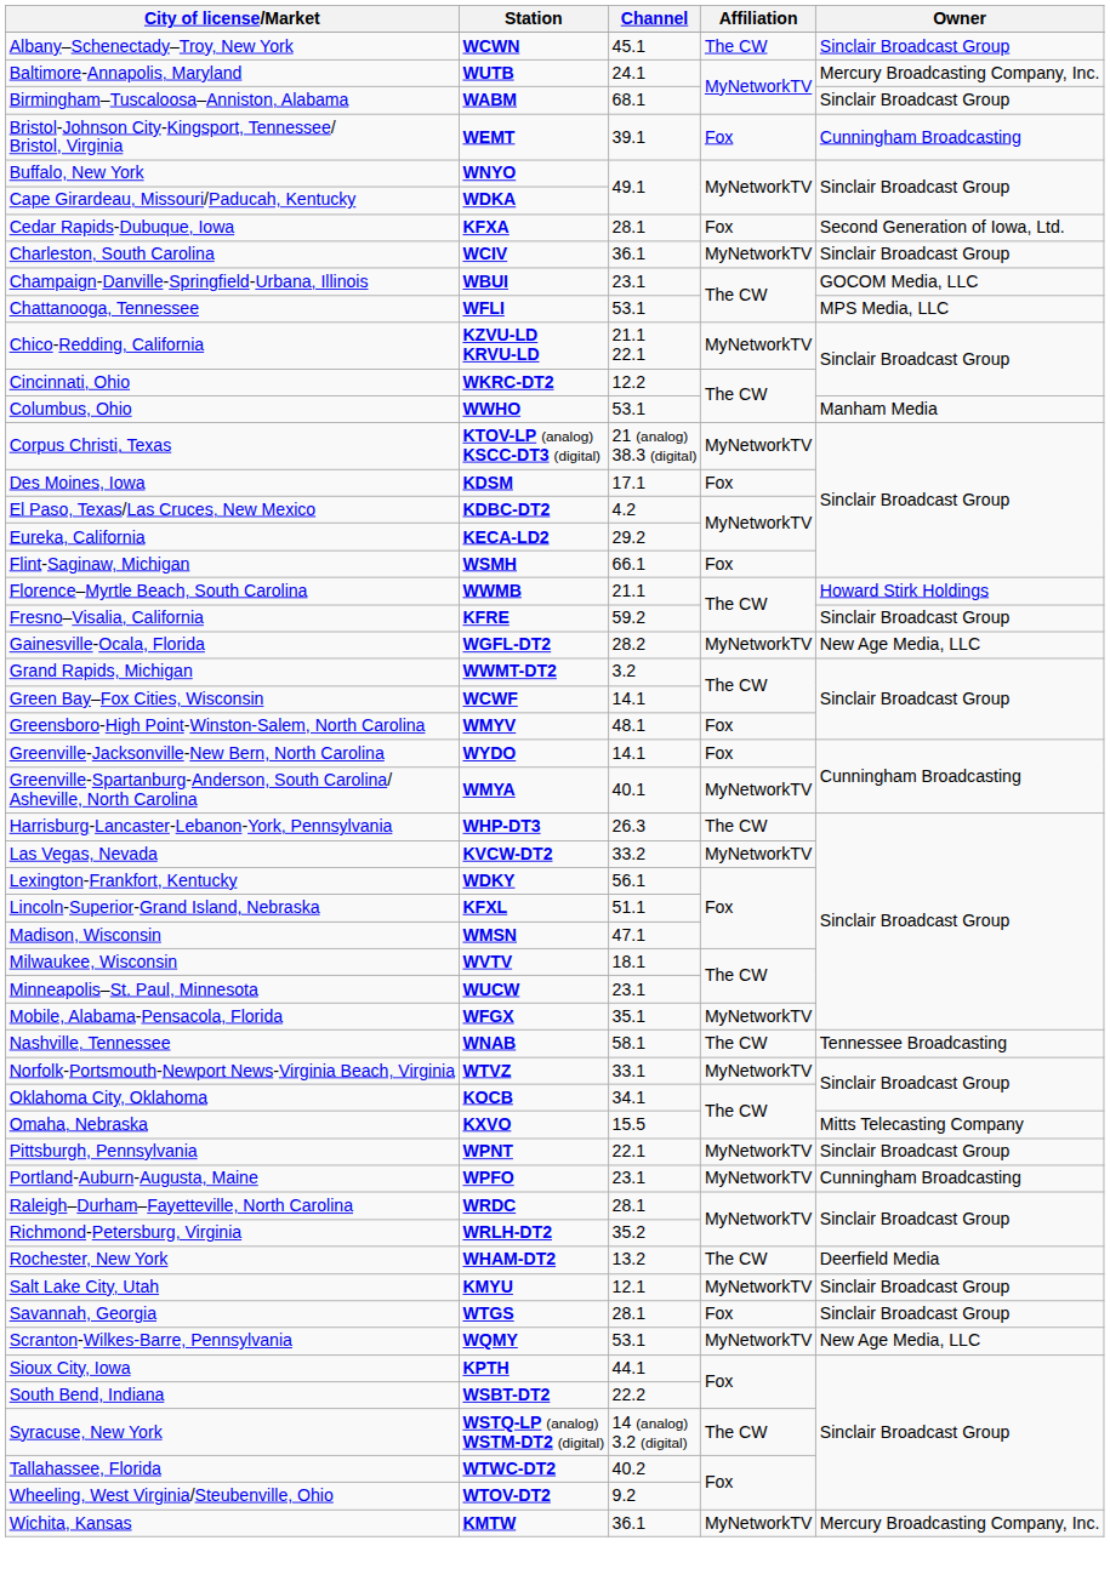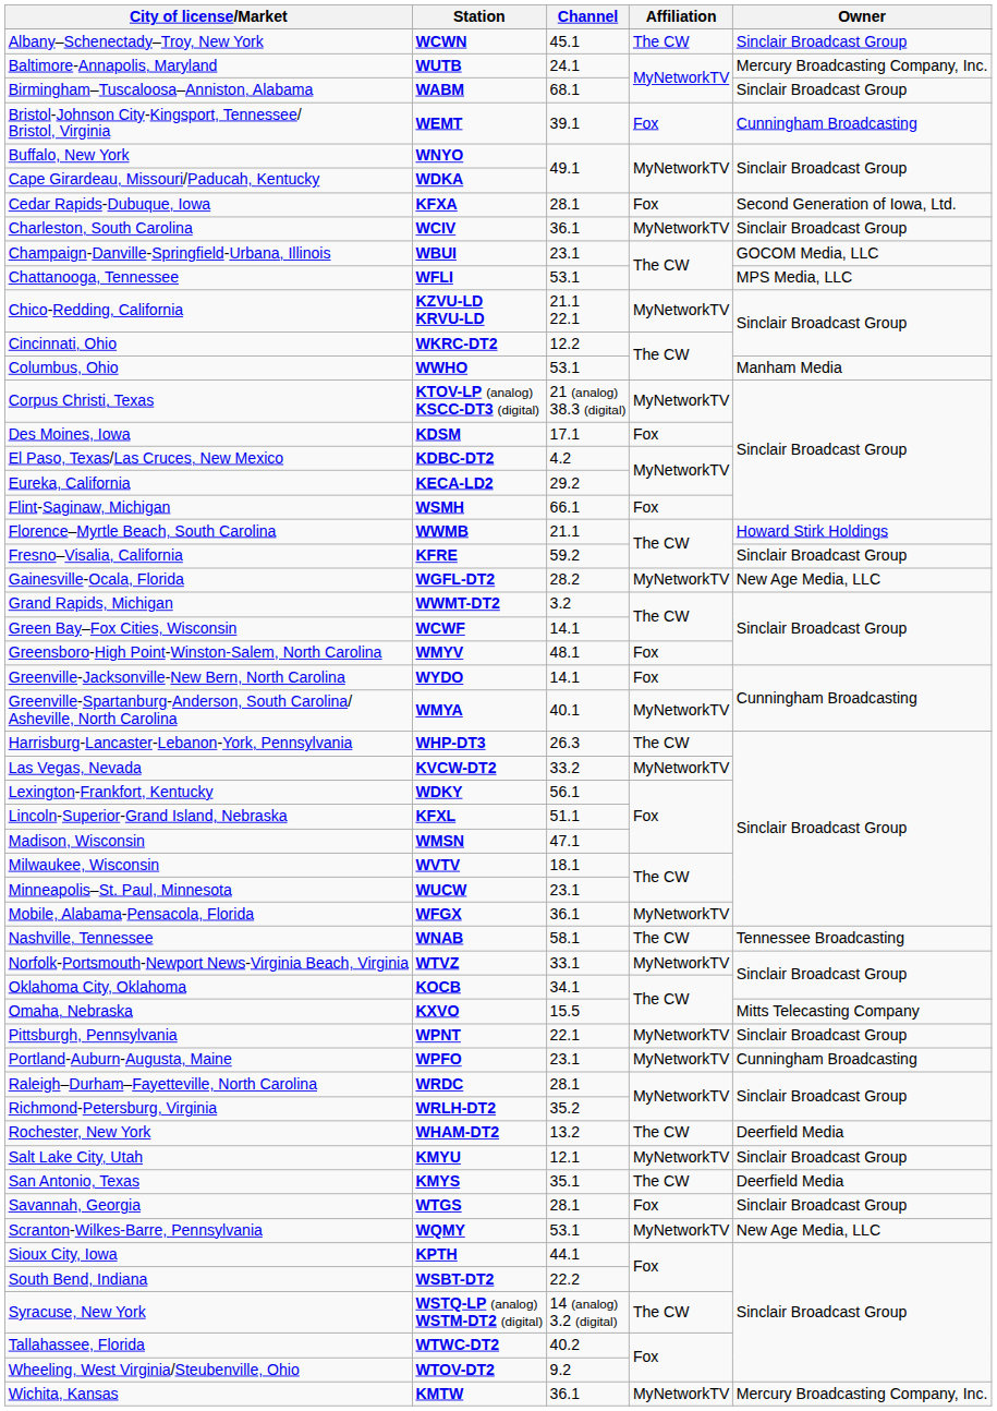 <table class="wikitable sortable">
 <tr>
 <th class="sortable"><a href='#'>City of license</a>/Market</th>
 <th class="sortable">Station</th>
 <th class="sortable"><a href='#'>Channel</a></th>
 <th class="sortable">Affiliation</th>
 <th class="sortable">Owner</th>
 </tr>
 <tr style="vertical-align: top; text-align: left;">
 </tr>
 <tr>
 <td><a href='#'>Albany</a>–<a href='#'>Schenectady</a>–<a href='#'>Troy, New York</a></td>
 <td><strong><a href='#'>WCWN</a></strong></td>
 <td>45.1</td>
 <td><a href='#'>The CW</a></td>
 <td><a href='#'>Sinclair Broadcast Group</a></td>
 </tr>
 <tr>
 <td><a href='#'>Baltimore</a>-<a href='#'>Annapolis, Maryland</a></td>
 <td><strong><a href='#'>WUTB</a></strong></td>
 <td>24.1</td>
 <td rowspan="2"><a href='#'>MyNetworkTV</a></td>
 <td>Mercury Broadcasting Company, Inc.<br></td>
 </tr>
 <tr>
 <td><a href='#'>Birmingham</a>–<a href='#'>Tuscaloosa</a>–<a href='#'>Anniston, Alabama</a></td>
 <td><strong><a href='#'>WABM</a></strong></td>
 <td>68.1</td>
 <td>Sinclair Broadcast Group</td>
 </tr>
 <tr>
 <td><a href='#'>Bristol</a>-<a href='#'>Johnson City</a>-<a href='#'>Kingsport, Tennessee</a>/<br><a href='#'>Bristol, Virginia</a></td>
 <td><strong><a href='#'>WEMT</a></strong></td>
 <td>39.1</td>
 <td><a href='#'>Fox</a></td>
 <td><a href='#'>Cunningham Broadcasting</a><br></td>
 </tr>
 <tr>
 <td><a href='#'>Buffalo, New York</a></td>
 <td><strong><a href='#'>WNYO</a></strong></td>
 <td rowspan="2">49.1</td>
 <td rowspan="2">MyNetworkTV</td>
 <td rowspan="2">Sinclair Broadcast Group</td>
 </tr>
 <tr>
 <td><a href='#'>Cape Girardeau, Missouri</a>/<a href='#'>Paducah, Kentucky</a></td>
 <td><strong><a href='#'>WDKA</a></strong></td>
 </tr>
 <tr>
 <td><a href='#'>Cedar Rapids</a>-<a href='#'>Dubuque, Iowa</a></td>
 <td><strong><a href='#'>KFXA</a></strong></td>
 <td>28.1</td>
 <td>Fox</td>
 <td>Second Generation of Iowa, Ltd.<br></td>
 </tr>
 <tr>
 <td><a href='#'>Charleston, South Carolina</a></td>
 <td><strong><a href='#'>WCIV</a></strong></td>
 <td>36.1</td>
 <td>MyNetworkTV</td>
 <td>Sinclair Broadcast Group</td>
 </tr>
 <tr>
 <td><a href='#'>Champaign</a>-<a href='#'>Danville</a>-<a href='#'>Springfield</a>-<a href='#'>Urbana, Illinois</a></td>
 <td><strong><a href='#'>WBUI</a></strong></td>
 <td>23.1</td>
 <td rowspan="2">The CW</td>
 <td>GOCOM Media, LLC<br></td>
 </tr>
 <tr>
 <td><a href='#'>Chattanooga, Tennessee</a></td>
 <td><strong><a href='#'>WFLI</a></strong></td>
 <td>53.1</td>
 <td>MPS Media, LLC<br></td>
 </tr>
 <tr>
 <td><a href='#'>Chico</a>-<a href='#'>Redding, California</a></td>
 <td><strong><a href='#'>KZVU-LD<br>KRVU-LD</a></strong></td>
 <td>21.1<br>22.1</td>
 <td>MyNetworkTV</td>
 <td rowspan="2">Sinclair Broadcast Group</td>
 </tr>
 <tr>
 <td><a href='#'>Cincinnati, Ohio</a></td>
 <td><strong><a href='#'>WKRC-DT2</a></strong></td>
 <td>12.2</td>
 <td rowspan="2">The CW</td>
 </tr>
 <tr>
 <td><a href='#'>Columbus, Ohio</a></td>
 <td><strong><a href='#'>WWHO</a></strong></td>
 <td>53.1</td>
 <td>Manham Media<br></td>
 </tr>
 <tr>
 <td><a href='#'>Corpus Christi, Texas</a></td>
 <td><strong><a href='#'>KTOV-LP</a></strong> <small>(analog)</small><br><strong><a href='#'>KSCC-DT3</a></strong> <small>(digital)</small></td>
 <td>21 <small>(analog)</small><br>38.3 <small>(digital)</small></td>
 <td>MyNetworkTV</td>
 <td rowspan="5">Sinclair Broadcast Group</td>
 </tr>
 <tr>
 <td><a href='#'>Des Moines, Iowa</a></td>
 <td><strong><a href='#'>KDSM</a></strong></td>
 <td>17.1</td>
 <td>Fox</td>
 </tr>
 <tr>
 <td><a href='#'>El Paso, Texas</a>/<a href='#'>Las Cruces, New Mexico</a></td>
 <td><strong><a href='#'>KDBC-DT2</a></strong></td>
 <td>4.2</td>
 <td rowspan="2">MyNetworkTV</td>
 </tr>
 <tr>
 <td><a href='#'>Eureka, California</a></td>
 <td><strong><a href='#'>KECA-LD2</a></strong></td>
 <td>29.2</td>
 </tr>
 <tr>
 <td><a href='#'>Flint</a>-<a href='#'>Saginaw, Michigan</a></td>
 <td><strong><a href='#'>WSMH</a></strong></td>
 <td>66.1</td>
 <td>Fox</td>
 </tr>
 <tr>
 <td><a href='#'>Florence</a>–<a href='#'>Myrtle Beach, South Carolina</a></td>
 <td><strong><a href='#'>WWMB</a></strong></td>
 <td>21.1</td>
 <td rowspan="2">The CW</td>
 <td><a href='#'>Howard Stirk Holdings</a><br></td>
 </tr>
 <tr>
 <td><a href='#'>Fresno</a>–<a href='#'>Visalia, California</a></td>
 <td><strong><a href='#'>KFRE</a></strong></td>
 <td>59.2</td>
 <td>Sinclair Broadcast Group</td>
 </tr>
 <tr>
 <td><a href='#'>Gainesville</a>-<a href='#'>Ocala, Florida</a></td>
 <td><strong><a href='#'>WGFL-DT2</a></strong></td>
 <td>28.2</td>
 <td>MyNetworkTV</td>
 <td>New Age Media, LLC<br></td>
 </tr>
 <tr>
 <td><a href='#'>Grand Rapids, Michigan</a></td>
 <td><strong><a href='#'>WWMT-DT2</a></strong></td>
 <td>3.2</td>
 <td rowspan="2">The CW</td>
 <td rowspan="3">Sinclair Broadcast Group</td>
 </tr>
 <tr>
 <td><a href='#'>Green Bay</a>–<a href='#'>Fox Cities, Wisconsin</a></td>
 <td><strong><a href='#'>WCWF</a></strong></td>
 <td>14.1</td>
 </tr>
 <tr>
 <td><a href='#'>Greensboro</a>-<a href='#'>High Point</a>-<a href='#'>Winston-Salem, North Carolina</a></td>
 <td><strong><a href='#'>WMYV</a></strong></td>
 <td>48.1</td>
 <td>Fox</td>
 </tr>
 <tr>
 <td><a href='#'>Greenville</a>-<a href='#'>Jacksonville</a>-<a href='#'>New Bern, North Carolina</a></td>
 <td><strong><a href='#'>WYDO</a></strong></td>
 <td>14.1</td>
 <td>Fox</td>
 <td rowspan="2">Cunningham Broadcasting<br></td>
 </tr>
 <tr>
 <td><a href='#'>Greenville</a>-<a href='#'>Spartanburg</a>-<a href='#'>Anderson, South Carolina</a>/<br><a href='#'>Asheville, North Carolina</a></td>
 <td><strong><a href='#'>WMYA</a></strong></td>
 <td>40.1</td>
 <td>MyNetworkTV</td>
 </tr>
 <tr>
 <td><a href='#'>Harrisburg</a>-<a href='#'>Lancaster</a>-<a href='#'>Lebanon</a>-<a href='#'>York, Pennsylvania</a></td>
 <td><strong><a href='#'>WHP-DT3</a></strong></td>
 <td>26.3</td>
 <td>The CW</td>
 <td rowspan="8">Sinclair Broadcast Group</td>
 </tr>
 <tr>
 <td><a href='#'>Las Vegas, Nevada</a></td>
 <td><strong><a href='#'>KVCW-DT2</a></strong></td>
 <td>33.2</td>
 <td>MyNetworkTV</td>
 </tr>
 <tr>
 <td><a href='#'>Lexington</a>-<a href='#'>Frankfort, Kentucky</a></td>
 <td><strong><a href='#'>WDKY</a></strong></td>
 <td>56.1</td>
 <td rowspan="3">Fox</td>
 </tr>
 <tr>
 <td><a href='#'>Lincoln</a>-<a href='#'>Superior</a>-<a href='#'>Grand Island, Nebraska</a></td>
 <td><strong><a href='#'>KFXL</a></strong></td>
 <td>51.1</td>
 </tr>
 <tr>
 <td><a href='#'>Madison, Wisconsin</a></td>
 <td><strong><a href='#'>WMSN</a></strong></td>
 <td>47.1</td>
 </tr>
 <tr>
 <td><a href='#'>Milwaukee, Wisconsin</a></td>
 <td><strong><a href='#'>WVTV</a></strong></td>
 <td>18.1</td>
 <td rowspan="2">The CW</td>
 </tr>
 <tr>
 <td><a href='#'>Minneapolis</a>–<a href='#'>St. Paul, Minnesota</a></td>
 <td><strong><a href='#'>WUCW</a></strong></td>
 <td>23.1</td>
 </tr>
 <tr>
 <td><a href='#'>Mobile, Alabama</a>-<a href='#'>Pensacola, Florida</a></td>
 <td><strong><a href='#'>WFGX</a></strong></td>
-<td>35.1</td>
+<td>36.1</td>
 <td>MyNetworkTV</td>
 </tr>
 <tr>
 <td><a href='#'>Nashville, Tennessee</a></td>
 <td><strong><a href='#'>WNAB</a></strong></td>
 <td>58.1</td>
 <td>The CW</td>
 <td>Tennessee Broadcasting<br></td>
 </tr>
 <tr>
 <td><a href='#'>Norfolk</a>-<a href='#'>Portsmouth</a>-<a href='#'>Newport News</a>-<a href='#'>Virginia Beach, Virginia</a></td>
 <td><strong><a href='#'>WTVZ</a></strong></td>
 <td>33.1</td>
 <td>MyNetworkTV</td>
 <td rowspan="2">Sinclair Broadcast Group</td>
 </tr>
 <tr>
 <td><a href='#'>Oklahoma City, Oklahoma</a></td>
 <td><strong><a href='#'>KOCB</a></strong></td>
 <td>34.1</td>
 <td rowspan="2">The CW</td>
 </tr>
 <tr>
 <td><a href='#'>Omaha, Nebraska</a></td>
 <td><strong><a href='#'>KXVO</a></strong></td>
 <td>15.5</td>
 <td>Mitts Telecasting Company<br></td>
 </tr>
 <tr>
 <td><a href='#'>Pittsburgh, Pennsylvania</a></td>
 <td><strong><a href='#'>WPNT</a></strong></td>
 <td>22.1</td>
 <td>MyNetworkTV</td>
 <td>Sinclair Broadcast Group</td>
 </tr>
 <tr>
 <td><a href='#'>Portland</a>-<a href='#'>Auburn</a>-<a href='#'>Augusta, Maine</a></td>
 <td><strong><a href='#'>WPFO</a></strong></td>
 <td>23.1</td>
 <td>MyNetworkTV</td>
 <td>Cunningham Broadcasting<br></td>
 </tr>
 <tr>
 <td><a href='#'>Raleigh</a>–<a href='#'>Durham</a>–<a href='#'>Fayetteville, North Carolina</a></td>
 <td><strong><a href='#'>WRDC</a></strong></td>
 <td>28.1</td>
 <td rowspan="2">MyNetworkTV</td>
 <td rowspan="2">Sinclair Broadcast Group</td>
 </tr>
 <tr>
 <td><a href='#'>Richmond</a>-<a href='#'>Petersburg, Virginia</a></td>
 <td><strong><a href='#'>WRLH-DT2</a></strong></td>
 <td>35.2</td>
 </tr>
 <tr>
 <td><a href='#'>Rochester, New York</a></td>
 <td><strong><a href='#'>WHAM-DT2</a></strong></td>
 <td>13.2</td>
 <td>The CW</td>
 <td>Deerfield Media<br></td>
 </tr>
 <tr>
 <td><a href='#'>Salt Lake City, Utah</a></td>
 <td><strong><a href='#'>KMYU</a></strong></td>
 <td>12.1</td>
 <td>MyNetworkTV</td>
 <td>Sinclair Broadcast Group</td>
 </tr>
 <tr>
+<td><a href='#'>San Antonio, Texas</a></td>
+<td><strong><a href='#'>KMYS</a></strong></td>
+<td>35.1</td>
+<td>The CW</td>
+<td>Deerfield Media<br></td>
+</tr>
+<tr>
 <td><a href='#'>Savannah, Georgia</a></td>
 <td><strong><a href='#'>WTGS</a></strong></td>
 <td>28.1</td>
 <td>Fox</td>
 <td>Sinclair Broadcast Group</td>
 </tr>
 <tr>
 <td><a href='#'>Scranton</a>-<a href='#'>Wilkes-Barre, Pennsylvania</a></td>
 <td><strong><a href='#'>WQMY</a></strong></td>
 <td>53.1</td>
 <td>MyNetworkTV</td>
 <td>New Age Media, LLC<br></td>
 </tr>
 <tr>
 <td><a href='#'>Sioux City, Iowa</a></td>
 <td><strong><a href='#'>KPTH</a></strong></td>
 <td>44.1</td>
 <td rowspan="2">Fox</td>
 <td rowspan="5">Sinclair Broadcast Group</td>
 </tr>
 <tr>
 <td><a href='#'>South Bend, Indiana</a></td>
 <td><strong><a href='#'>WSBT-DT2</a></strong></td>
 <td>22.2</td>
 </tr>
 <tr>
 <td><a href='#'>Syracuse, New York</a></td>
 <td><strong><a href='#'>WSTQ-LP</a></strong> <small>(analog)</small><br><strong><a href='#'>WSTM-DT2</a></strong> <small>(digital)</small></td>
 <td>14 <small>(analog)</small><br>3.2 <small>(digital)</small></td>
 <td>The CW</td>
 </tr>
 <tr>
 <td><a href='#'>Tallahassee, Florida</a></td>
 <td><strong><a href='#'>WTWC-DT2</a></strong></td>
 <td>40.2</td>
 <td rowspan="2">Fox</td>
 </tr>
 <tr>
 <td><a href='#'>Wheeling, West Virginia</a>/<a href='#'>Steubenville, Ohio</a></td>
 <td><strong><a href='#'>WTOV-DT2</a></strong></td>
 <td>9.2</td>
 </tr>
 <tr>
 <td><a href='#'>Wichita, Kansas</a></td>
 <td><strong><a href='#'>KMTW</a></strong></td>
 <td>36.1</td>
 <td>MyNetworkTV</td>
 <td>Mercury Broadcasting Company, Inc.<br></td>
 </tr>
 </table>
